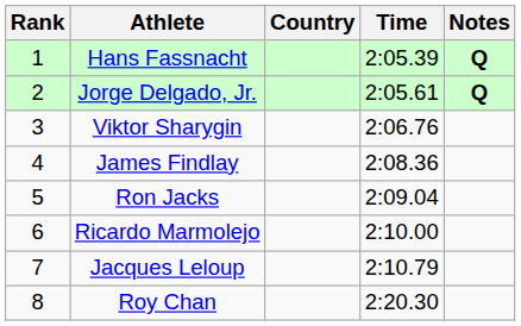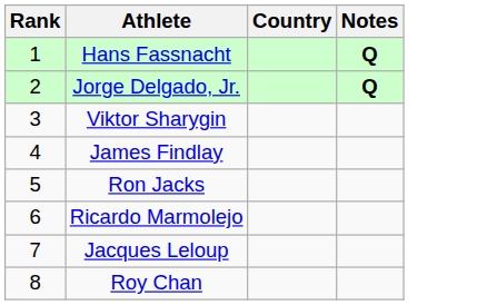 <table class="wikitable sortable" style="text-align:center">
 <tr>
 <th>Rank</th>
 <th>Athlete</th>
 <th>Country</th>
-<th>Time</th>
 <th>Notes</th>
 </tr>
 <tr bgcolor=ccffcc>
 <td>1</td>
 <td><a href='#'>Hans Fassnacht</a></td>
 <td align=left></td>
-<td>2:05.39</td>
 <td><strong> Q </strong></td>
 </tr>
 <tr bgcolor=ccffcc>
 <td>2</td>
 <td><a href='#'>Jorge Delgado, Jr.</a></td>
 <td align=left></td>
-<td>2:05.61</td>
 <td><strong> Q </strong></td>
 </tr>
 <tr>
 <td>3</td>
 <td><a href='#'>Viktor Sharygin</a></td>
 <td align=left></td>
-<td>2:06.76</td>
 <td><strong> </strong></td>
 </tr>
 <tr>
 <td>4</td>
 <td><a href='#'>James Findlay</a></td>
 <td align=left></td>
-<td>2:08.36</td>
 <td><strong> </strong></td>
 </tr>
 <tr>
 <td>5</td>
 <td><a href='#'>Ron Jacks</a></td>
 <td align=left></td>
-<td>2:09.04</td>
 <td><strong> </strong></td>
 </tr>
 <tr>
 <td>6</td>
 <td><a href='#'>Ricardo Marmolejo</a></td>
 <td align=left></td>
-<td>2:10.00</td>
 <td><strong> </strong></td>
 </tr>
 <tr>
 <td>7</td>
 <td><a href='#'>Jacques Leloup</a></td>
 <td align=left></td>
-<td>2:10.79</td>
 <td><strong> </strong></td>
 </tr>
 <tr>
 <td>8</td>
 <td><a href='#'>Roy Chan</a></td>
 <td align=left></td>
-<td>2:20.30</td>
 <td><strong> </strong></td>
 </tr>
 </table>
